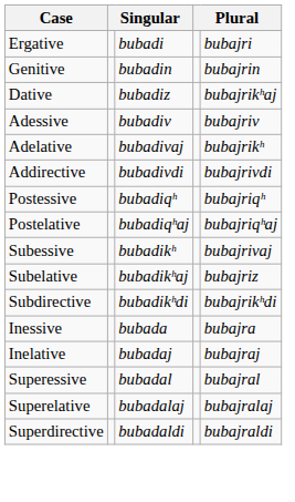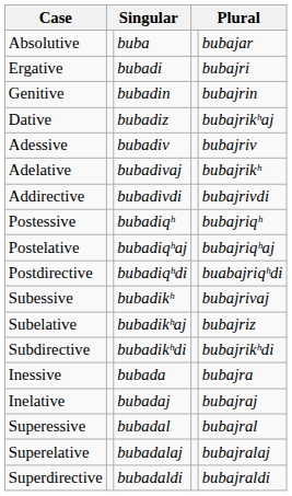 <table class="wikitable">
 <tr style="text-align:center; background:#f0f0f0;">
 <th scope="col">Case</th>
 <th scope="colgroup" colspan="2">Singular</th>
 <th scope="colgroup" colspan="2">Plural</th>
+</tr>
+<tr>
+<td>Absolutive</td>
+<td></td>
+<td><em>buba</em></td>
+<td></td>
+<td><em>bubajar</em></td>
 </tr>
 <tr>
 <td>Ergative</td>
 <td></td>
 <td><em>bubadi</em></td>
 <td></td>
 <td><em>bubajri</em></td>
 </tr>
 <tr>
 <td>Genitive</td>
 <td></td>
 <td><em>bubadin</em></td>
 <td></td>
 <td><em>bubajrin</em></td>
 </tr>
 <tr>
 <td>Dative</td>
 <td></td>
 <td><em>bubadiz</em></td>
 <td></td>
 <td><em>bubajrikʰaj</em></td>
 </tr>
 <tr>
 <td>Adessive</td>
 <td></td>
 <td><em>bubadiv</em></td>
 <td></td>
 <td><em>bubajriv</em></td>
 </tr>
 <tr>
 <td>Adelative</td>
 <td></td>
 <td><em>bubadivaj</em></td>
 <td></td>
 <td><em>bubajrikʰ</em></td>
 </tr>
 <tr>
 <td>Addirective</td>
 <td></td>
 <td><em>bubadivdi</em></td>
 <td></td>
 <td><em>bubajrivdi</em></td>
 </tr>
 <tr>
 <td>Postessive</td>
 <td></td>
 <td><em>bubadiqʰ</em></td>
 <td></td>
 <td><em>bubajriqʰ</em></td>
 </tr>
 <tr>
 <td>Postelative</td>
 <td></td>
 <td><em>bubadiqʰaj</em></td>
 <td></td>
 <td><em>bubajriqʰaj</em></td>
 </tr>
 <tr>
+<td>Postdirective</td>
+<td></td>
+<td><em>bubadiqʰdi</em></td>
+<td></td>
+<td><em>buabajriqʰdi</em></td>
+</tr>
+<tr>
 <td>Subessive</td>
 <td></td>
 <td><em>bubadikʰ</em></td>
 <td></td>
 <td><em>bubajrivaj</em></td>
 </tr>
 <tr>
 <td>Subelative</td>
 <td></td>
 <td><em>bubadikʰaj</em></td>
 <td></td>
 <td><em>bubajriz</em></td>
 </tr>
 <tr>
 <td>Subdirective</td>
 <td></td>
 <td><em>bubadikʰdi</em></td>
 <td></td>
 <td><em>bubajrikʰdi</em></td>
 </tr>
 <tr>
 <td>Inessive</td>
 <td></td>
 <td><em>bubada</em></td>
 <td></td>
 <td><em>bubajra</em></td>
 </tr>
 <tr>
 <td>Inelative</td>
 <td></td>
 <td><em>bubadaj</em></td>
 <td></td>
 <td><em>bubajraj</em></td>
 </tr>
 <tr>
 <td>Superessive</td>
 <td></td>
 <td><em>bubadal</em></td>
 <td></td>
 <td><em>bubajral</em></td>
 </tr>
 <tr>
 <td>Superelative</td>
 <td></td>
 <td><em>bubadalaj</em></td>
 <td></td>
 <td><em>bubajralaj</em></td>
 </tr>
 <tr>
 <td>Superdirective</td>
 <td></td>
 <td><em>bubadaldi</em></td>
 <td></td>
 <td><em>bubajraldi</em></td>
 </tr>
 </table>
